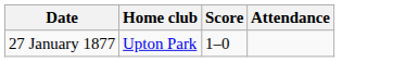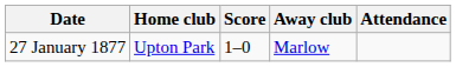 <table class="wikitable">
 <tr>
 <th>Date</th>
 <th>Home club</th>
 <th>Score</th>
+<th>Away club</th>
 <th>Attendance</th>
 </tr>
 <tr>
 <td>27 January 1877</td>
 <td><a href='#'>Upton Park</a></td>
 <td>1–0</td>
+<td><a href='#'>Marlow</a></td>
 <td></td>
 </tr>
 </table>
